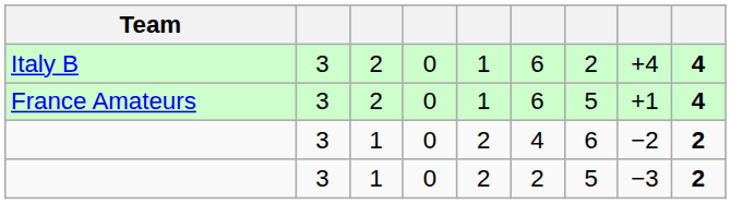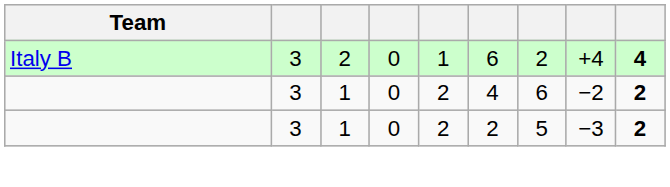 <table class="wikitable" style="text-align: center; font-size: 90%;">
 <tr>
 <th width=165>Team</th>
 <th width=25></th>
 <th width=25></th>
 <th width=25></th>
 <th width=25></th>
 <th width=25></th>
 <th width=25></th>
 <th width=25></th>
 <th width=25></th>
 </tr>
 <tr style="background:#cfc;">
 <td align="left"> <a href='#'>Italy B</a></td>
 <td>3</td>
 <td>2</td>
 <td>0</td>
 <td>1</td>
 <td>6</td>
 <td>2</td>
 <td>+4</td>
-<td><strong>4</strong></td>
-</tr>
-<tr style="background:#cfc;">
-<td align="left"> <a href='#'>France Amateurs</a></td>
-<td>3</td>
-<td>2</td>
-<td>0</td>
-<td>1</td>
-<td>6</td>
-<td>5</td>
-<td>+1</td>
 <td><strong>4</strong></td>
 </tr>
 <tr>
 <td align="left"></td>
 <td>3</td>
 <td>1</td>
 <td>0</td>
 <td>2</td>
 <td>4</td>
 <td>6</td>
 <td>−2</td>
 <td><strong>2</strong></td>
 </tr>
 <tr>
 <td align="left"></td>
 <td>3</td>
 <td>1</td>
 <td>0</td>
 <td>2</td>
 <td>2</td>
 <td>5</td>
 <td>−3</td>
 <td><strong>2</strong></td>
 </tr>
 </table>
